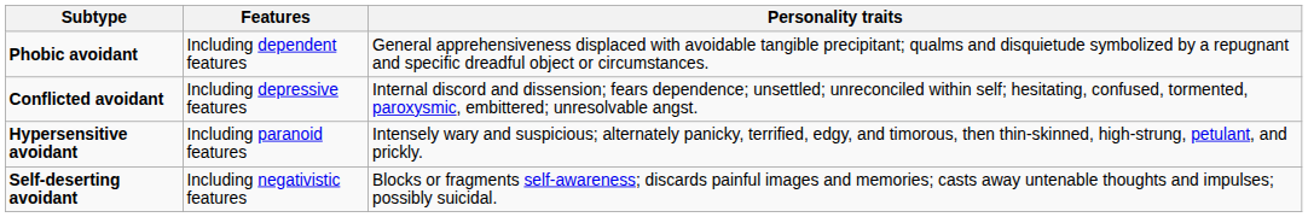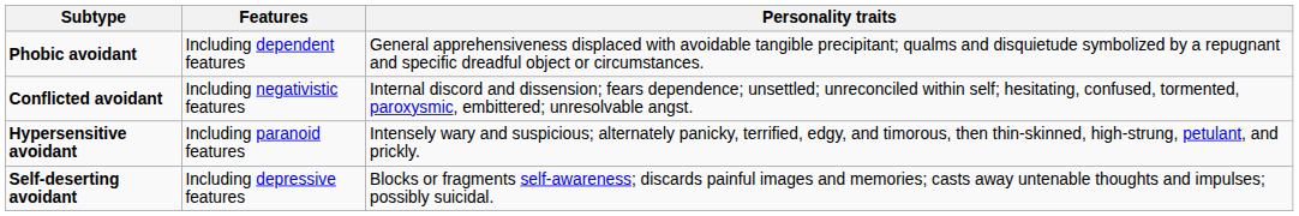 <table class="wikitable">
 <tr>
 <th>Subtype</th>
 <th>Features</th>
 <th>Personality traits</th>
 </tr>
 <tr>
 <td><strong>Phobic avoidant</strong></td>
 <td>Including <a href='#'>dependent</a> features</td>
 <td>General apprehensiveness displaced with avoidable tangible precipitant; qualms and disquietude symbolized by a repugnant and specific dreadful object or circumstances.</td>
 </tr>
 <tr>
 <td><strong>Conflicted avoidant</strong></td>
-<td>Including <a href='#'>depressive</a> features</td>
+<td>Including <a href='#'>negativistic</a> features</td>
 <td>Internal discord and dissension; fears dependence; unsettled; unreconciled within self; hesitating, confused, tormented, <a href='#'>paroxysmic</a>, embittered; unresolvable angst.</td>
 </tr>
 <tr>
 <td><strong>Hypersensitive avoidant</strong></td>
 <td>Including <a href='#'>paranoid</a> features</td>
 <td>Intensely wary and suspicious; alternately panicky, terrified, edgy, and timorous, then thin-skinned, high-strung, <a href='#'>petulant</a>, and prickly.</td>
 </tr>
 <tr>
 <td><strong>Self-deserting avoidant</strong></td>
-<td>Including <a href='#'>negativistic</a> features</td>
+<td>Including <a href='#'>depressive</a> features</td>
 <td>Blocks or fragments <a href='#'>self-awareness</a>; discards painful images and memories; casts away untenable thoughts and impulses; possibly suicidal.</td>
 </tr>
 </table>
